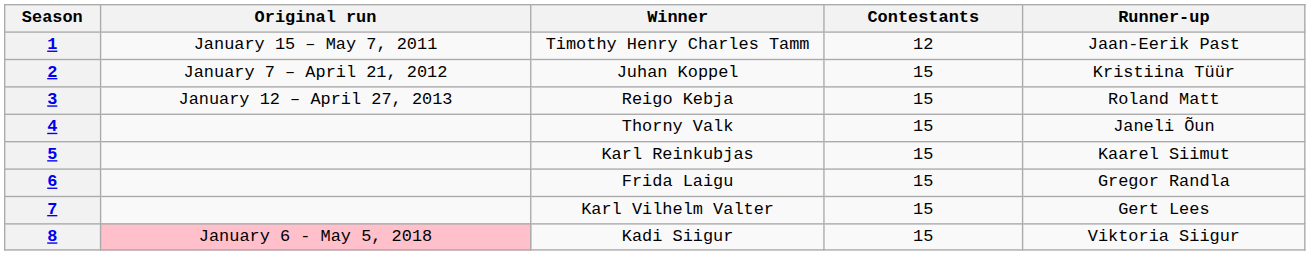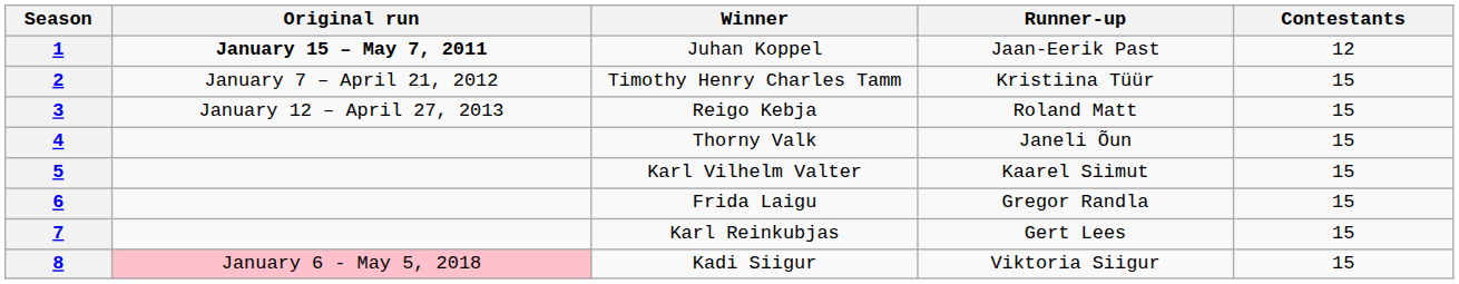 <table class= wikitable style="font-size:95%; width:60%; text-align: center;">
 <tr>
 <th style="width:1%;">Season</th>
 <th style="width:11%;">Original run</th>
 <th width=7%>Winner</th>
+<th width=7%>Runner-up</th>
 <th style="width:3%;">Contestants</th>
-<th width=7%>Runner-up</th>
 </tr>
 <tr>
 <th><a href='#'>1</a></th>
-<td>January 15 – May 7, 2011</td>
-<td>Timothy Henry Charles Tamm</td>
+<td><strong>January 15 – May 7, 2011</strong></td>
+<td>Juhan Koppel</td>
+<td>Jaan-Eerik Past</td>
 <td>12</td>
-<td>Jaan-Eerik Past</td>
 </tr>
 <tr>
 <th><a href='#'>2</a></th>
 <td>January 7 – April 21, 2012</td>
-<td>Juhan Koppel</td>
+<td>Timothy Henry Charles Tamm</td>
+<td>Kristiina Tüür</td>
 <td>15</td>
-<td>Kristiina Tüür</td>
 </tr>
 <tr>
 <th><a href='#'>3</a></th>
 <td>January 12 – April 27, 2013</td>
 <td>Reigo Kebja</td>
+<td>Roland Matt</td>
 <td>15</td>
-<td>Roland Matt</td>
 </tr>
 <tr>
 <th><a href='#'>4</a></th>
 <td></td>
 <td>Thorny Valk</td>
+<td>Janeli Õun</td>
 <td>15</td>
-<td>Janeli Õun</td>
 </tr>
 <tr>
 <th><a href='#'>5</a></th>
 <td></td>
-<td>Karl Reinkubjas</td>
+<td>Karl Vilhelm Valter</td>
+<td>Kaarel Siimut</td>
 <td>15</td>
-<td>Kaarel Siimut</td>
 </tr>
 <tr>
 <th><a href='#'>6</a></th>
 <td></td>
 <td>Frida Laigu</td>
+<td>Gregor Randla</td>
 <td>15</td>
-<td>Gregor Randla</td>
 </tr>
 <tr>
 <th><a href='#'>7</a></th>
 <td></td>
-<td>Karl Vilhelm Valter</td>
+<td>Karl Reinkubjas</td>
+<td>Gert Lees</td>
 <td>15</td>
-<td>Gert Lees</td>
 </tr>
 <tr>
 <th><a href='#'>8</a></th>
 <td style="background: pink;">January 6 - May 5, 2018</td>
 <td>Kadi Siigur</td>
+<td>Viktoria Siigur</td>
 <td>15</td>
-<td>Viktoria Siigur</td>
 </tr>
 </table>
